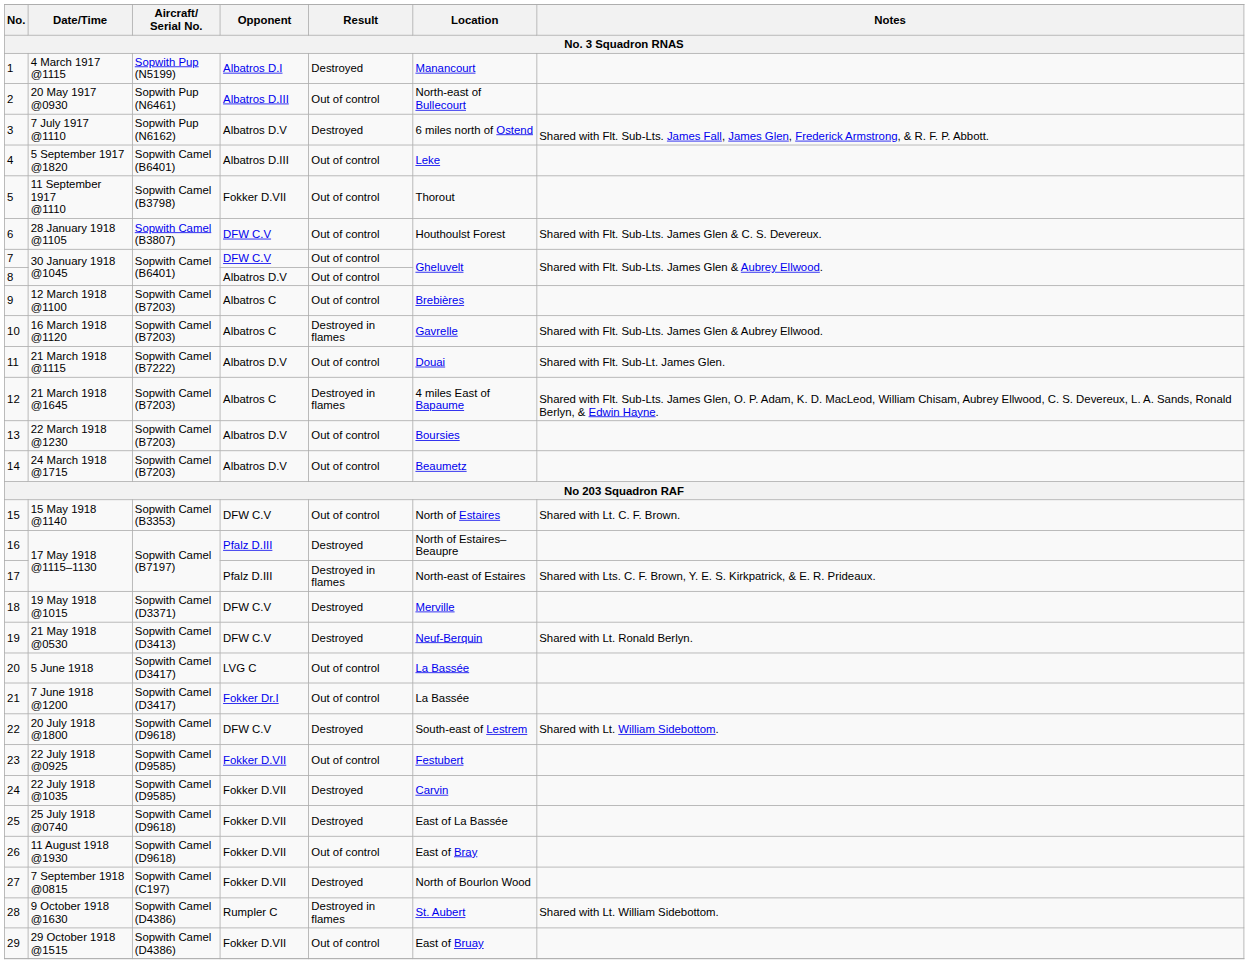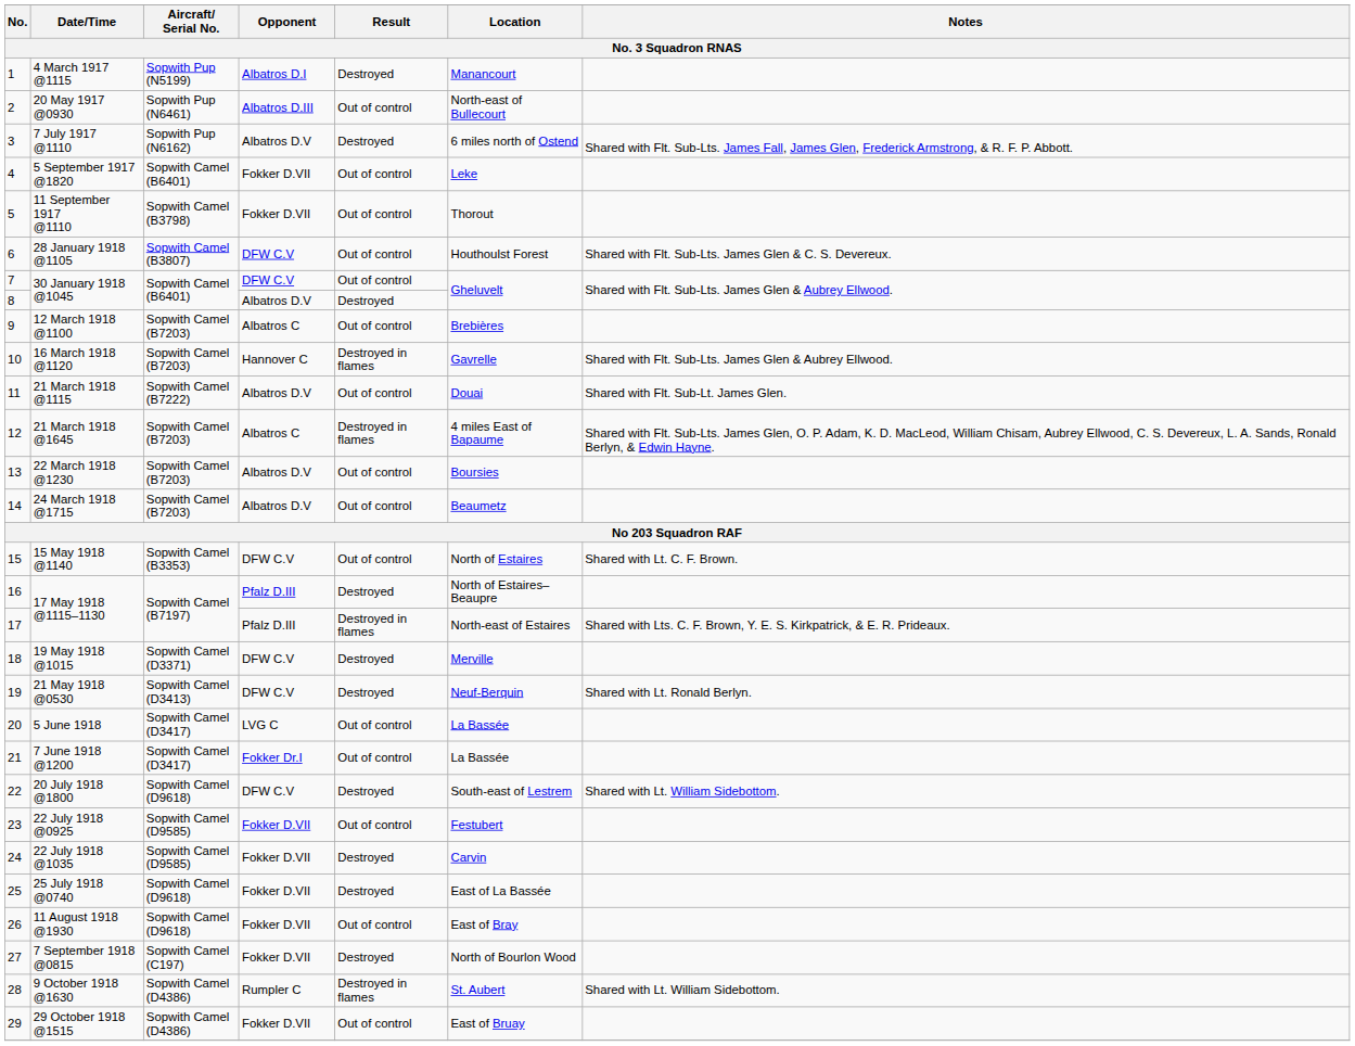 <table class="wikitable" style="font-size:90%;">
 <tr>
 </tr>
 <tr>
 <th>No.</th>
 <th width="125">Date/Time</th>
 <th width="105">Aircraft/<br>Serial No.</th>
 <th width="105">Opponent</th>
 <th width="125">Result</th>
 <th width="150">Location</th>
 <th>Notes</th>
 </tr>
 <tr>
 <th colspan="7">No. 3 Squadron RNAS</th>
 </tr>
 <tr>
 <td>1</td>
 <td>4 March 1917<br>@1115</td>
 <td><a href='#'>Sopwith Pup</a><br>(N5199)</td>
 <td><a href='#'>Albatros D.I</a></td>
 <td>Destroyed</td>
 <td><a href='#'>Manancourt</a></td>
 <td></td>
 </tr>
 <tr>
 <td>2</td>
 <td>20 May 1917<br>@0930</td>
 <td>Sopwith Pup<br>(N6461)</td>
 <td><a href='#'>Albatros D.III</a></td>
 <td>Out of control</td>
 <td>North-east of <a href='#'>Bullecourt</a></td>
 <td></td>
 </tr>
 <tr>
 <td>3</td>
 <td>7 July 1917<br>@1110</td>
 <td>Sopwith Pup<br>(N6162)</td>
 <td>Albatros D.V</td>
 <td>Destroyed</td>
 <td>6 miles north of <a href='#'>Ostend</a></td>
 <td><br>Shared with Flt. Sub-Lts. <a href='#'>James Fall</a>, <a href='#'>James Glen</a>, <a href='#'>Frederick Armstrong</a>, & R. F. P. Abbott.</td>
 </tr>
 <tr>
 <td>4</td>
 <td>5 September 1917<br>@1820</td>
 <td>Sopwith Camel<br>(B6401)</td>
-<td>Albatros D.III</td>
+<td>Fokker D.VII</td>
 <td>Out of control</td>
 <td><a href='#'>Leke</a></td>
 <td></td>
 </tr>
 <tr>
 <td>5</td>
 <td>11 September 1917<br>@1110</td>
 <td>Sopwith Camel<br>(B3798)</td>
 <td>Fokker D.VII</td>
 <td>Out of control</td>
 <td>Thorout</td>
 <td></td>
 </tr>
 <tr>
 <td>6</td>
 <td>28 January 1918<br>@1105</td>
 <td><a href='#'>Sopwith Camel</a><br>(B3807)</td>
 <td><a href='#'>DFW C.V</a></td>
 <td>Out of control</td>
 <td>Houthoulst Forest</td>
 <td>Shared with Flt. Sub-Lts. James Glen & C. S. Devereux.</td>
 </tr>
 <tr>
 <td>7</td>
 <td rowspan="2">30 January 1918<br>@1045</td>
 <td rowspan="2">Sopwith Camel<br>(B6401)</td>
 <td><a href='#'>DFW C.V</a></td>
 <td>Out of control</td>
 <td rowspan="2"><a href='#'>Gheluvelt</a></td>
 <td rowspan="2">Shared with Flt. Sub-Lts. James Glen & <a href='#'>Aubrey Ellwood</a>.</td>
 </tr>
 <tr>
 <td>8</td>
 <td>Albatros D.V</td>
-<td>Out of control</td>
+<td>Destroyed</td>
 </tr>
 <tr>
 <td>9</td>
 <td>12 March 1918<br>@1100</td>
 <td>Sopwith Camel<br>(B7203)</td>
 <td>Albatros C</td>
 <td>Out of control</td>
 <td><a href='#'>Brebières</a></td>
 <td></td>
 </tr>
 <tr>
 <td>10</td>
 <td>16 March 1918<br>@1120</td>
 <td>Sopwith Camel<br>(B7203)</td>
-<td>Albatros C</td>
+<td>Hannover C</td>
 <td>Destroyed in flames</td>
 <td><a href='#'>Gavrelle</a></td>
 <td>Shared with Flt. Sub-Lts. James Glen & Aubrey Ellwood.</td>
 </tr>
 <tr>
 <td>11</td>
 <td>21 March 1918<br>@1115</td>
 <td>Sopwith Camel<br>(B7222)</td>
 <td>Albatros D.V</td>
 <td>Out of control</td>
 <td><a href='#'>Douai</a></td>
 <td>Shared with Flt. Sub-Lt. James Glen.</td>
 </tr>
 <tr>
 <td>12</td>
 <td>21 March 1918<br>@1645</td>
 <td>Sopwith Camel<br>(B7203)</td>
 <td>Albatros C</td>
 <td>Destroyed in flames</td>
 <td>4 miles East of <a href='#'>Bapaume</a></td>
 <td><br>Shared with Flt. Sub-Lts. James Glen, O. P. Adam, K. D. MacLeod, William Chisam, Aubrey Ellwood, C. S. Devereux, L. A. Sands, Ronald Berlyn, & <a href='#'>Edwin Hayne</a>.</td>
 </tr>
 <tr>
 <td>13</td>
 <td>22 March 1918<br>@1230</td>
 <td>Sopwith Camel<br>(B7203)</td>
 <td>Albatros D.V</td>
 <td>Out of control</td>
 <td><a href='#'>Boursies</a></td>
 <td></td>
 </tr>
 <tr>
 <td>14</td>
 <td>24 March 1918<br>@1715</td>
 <td>Sopwith Camel<br>(B7203)</td>
 <td>Albatros D.V</td>
 <td>Out of control</td>
 <td><a href='#'>Beaumetz</a></td>
 <td></td>
 </tr>
 <tr>
 <th colspan="7">No 203 Squadron RAF</th>
 </tr>
 <tr>
 <td>15</td>
 <td>15 May 1918<br>@1140</td>
 <td>Sopwith Camel<br>(B3353)</td>
 <td>DFW C.V</td>
 <td>Out of control</td>
 <td>North of <a href='#'>Estaires</a></td>
 <td>Shared with Lt. C. F. Brown.</td>
 </tr>
 <tr>
 <td>16</td>
 <td rowspan="2">17 May 1918<br>@1115–1130</td>
 <td rowspan="2">Sopwith Camel<br>(B7197)</td>
 <td><a href='#'>Pfalz D.III</a></td>
 <td>Destroyed</td>
 <td>North of Estaires–Beaupre</td>
 <td></td>
 </tr>
 <tr>
 <td>17</td>
 <td>Pfalz D.III</td>
 <td>Destroyed in flames</td>
 <td>North-east of Estaires</td>
 <td>Shared with Lts. C. F. Brown, Y. E. S. Kirkpatrick, & E. R. Prideaux.</td>
 </tr>
 <tr>
 <td>18</td>
 <td>19 May 1918<br>@1015</td>
 <td>Sopwith Camel<br>(D3371)</td>
 <td>DFW C.V</td>
 <td>Destroyed</td>
 <td><a href='#'>Merville</a></td>
 <td></td>
 </tr>
 <tr>
 <td>19</td>
 <td>21 May 1918<br>@0530</td>
 <td>Sopwith Camel<br>(D3413)</td>
 <td>DFW C.V</td>
 <td>Destroyed</td>
 <td><a href='#'>Neuf-Berquin</a></td>
 <td>Shared with Lt. Ronald Berlyn.</td>
 </tr>
 <tr>
 <td>20</td>
 <td>5 June 1918</td>
 <td>Sopwith Camel<br>(D3417)</td>
 <td>LVG C</td>
 <td>Out of control</td>
 <td><a href='#'>La Bassée</a></td>
 </tr>
 <tr>
 <td>21</td>
 <td>7 June 1918<br>@1200</td>
 <td>Sopwith Camel<br>(D3417)</td>
 <td><a href='#'>Fokker Dr.I</a></td>
 <td>Out of control</td>
 <td>La Bassée</td>
 <td></td>
 </tr>
 <tr>
 <td>22</td>
 <td>20 July 1918<br>@1800</td>
 <td>Sopwith Camel<br>(D9618)</td>
 <td>DFW C.V</td>
 <td>Destroyed</td>
 <td>South-east of <a href='#'>Lestrem</a></td>
 <td>Shared with Lt. <a href='#'>William Sidebottom</a>.</td>
 </tr>
 <tr>
 <td>23</td>
 <td>22 July 1918<br>@0925</td>
 <td>Sopwith Camel<br>(D9585)</td>
 <td><a href='#'>Fokker D.VII</a></td>
 <td>Out of control</td>
 <td><a href='#'>Festubert</a></td>
 <td></td>
 </tr>
 <tr>
 <td>24</td>
 <td>22 July 1918<br>@1035</td>
 <td>Sopwith Camel<br>(D9585)</td>
 <td>Fokker D.VII</td>
 <td>Destroyed</td>
 <td><a href='#'>Carvin</a></td>
 <td></td>
 </tr>
 <tr>
 <td>25</td>
 <td>25 July 1918<br>@0740</td>
 <td>Sopwith Camel<br>(D9618)</td>
 <td>Fokker D.VII</td>
 <td>Destroyed</td>
 <td>East of La Bassée</td>
 <td></td>
 </tr>
 <tr>
 <td>26</td>
 <td>11 August 1918<br>@1930</td>
 <td>Sopwith Camel<br>(D9618)</td>
 <td>Fokker D.VII</td>
 <td>Out of control</td>
 <td>East of <a href='#'>Bray</a></td>
 <td></td>
 </tr>
 <tr>
 <td>27</td>
 <td>7 September 1918<br>@0815</td>
 <td>Sopwith Camel<br>(C197)</td>
 <td>Fokker D.VII</td>
 <td>Destroyed</td>
 <td>North of Bourlon Wood</td>
 </tr>
 <tr>
 <td>28</td>
 <td>9 October 1918<br>@1630</td>
 <td>Sopwith Camel<br>(D4386)</td>
 <td>Rumpler C</td>
 <td>Destroyed in flames</td>
 <td><a href='#'>St. Aubert</a></td>
 <td>Shared with Lt. William Sidebottom.</td>
 </tr>
 <tr>
 <td>29</td>
 <td>29 October 1918<br>@1515</td>
 <td>Sopwith Camel<br>(D4386)</td>
 <td>Fokker D.VII</td>
 <td>Out of control</td>
 <td>East of <a href='#'>Bruay</a></td>
 <td></td>
 </tr>
 <tr>
 </tr>
 </table>
